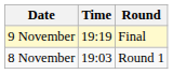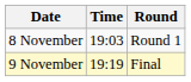 <table class="wikitable">
 <tr>
 <th>Date</th>
 <th>Time</th>
 <th>Round</th>
 </tr>
+<tr>
+<td>8 November</td>
+<td>19:03</td>
+<td>Round 1</td>
+</tr>
 <tr bgcolor="lemonchiffon">
 <td>9 November</td>
 <td>19:19</td>
 <td>Final</td>
 </tr>
-<tr>
-<td>8 November</td>
-<td>19:03</td>
-<td>Round 1</td>
-</tr>
 </table>
